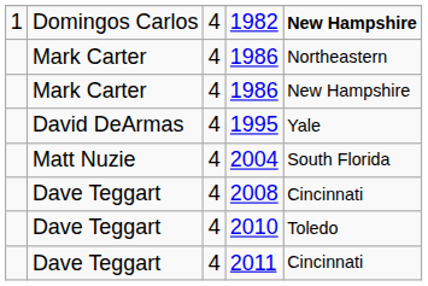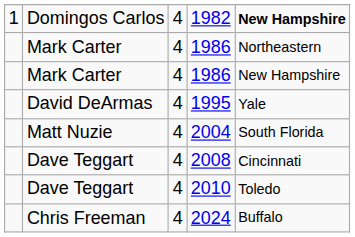 <table class="wikitable">
 <tr>
 </tr>
 <tr>
 <td>1</td>
 <td>Domingos Carlos</td>
 <td>4</td>
 <td><a href='#'>1982</a></td>
 <td style="font-size:80%;"><strong>New Hampshire</strong></td>
 </tr>
 <tr>
 <td></td>
 <td>Mark Carter</td>
 <td>4</td>
 <td><a href='#'>1986</a></td>
 <td style="font-size:80%;">Northeastern</td>
 </tr>
 <tr>
 <td></td>
 <td>Mark Carter</td>
 <td>4</td>
 <td><a href='#'>1986</a></td>
 <td style="font-size:80%;">New Hampshire</td>
 </tr>
 <tr>
 <td></td>
 <td>David DeArmas</td>
 <td>4</td>
 <td><a href='#'>1995</a></td>
 <td style="font-size:80%;">Yale</td>
 </tr>
 <tr>
 <td></td>
 <td>Matt Nuzie</td>
 <td>4</td>
 <td><a href='#'>2004</a></td>
 <td style="font-size:80%;">South Florida</td>
 </tr>
 <tr>
 <td></td>
 <td>Dave Teggart</td>
 <td>4</td>
 <td><a href='#'>2008</a></td>
 <td style="font-size:80%;">Cincinnati</td>
 </tr>
 <tr>
 <td></td>
 <td>Dave Teggart</td>
 <td>4</td>
 <td><a href='#'>2010</a></td>
 <td style="font-size:80%;">Toledo</td>
 </tr>
 <tr>
 <td></td>
-<td>Dave Teggart</td>
+<td>Chris Freeman</td>
 <td>4</td>
-<td><a href='#'>2011</a></td>
-<td style="font-size:80%;">Cincinnati</td>
+<td><a href='#'>2024</a></td>
+<td style="font-size:80%;">Buffalo</td>
 </tr>
 </table>
